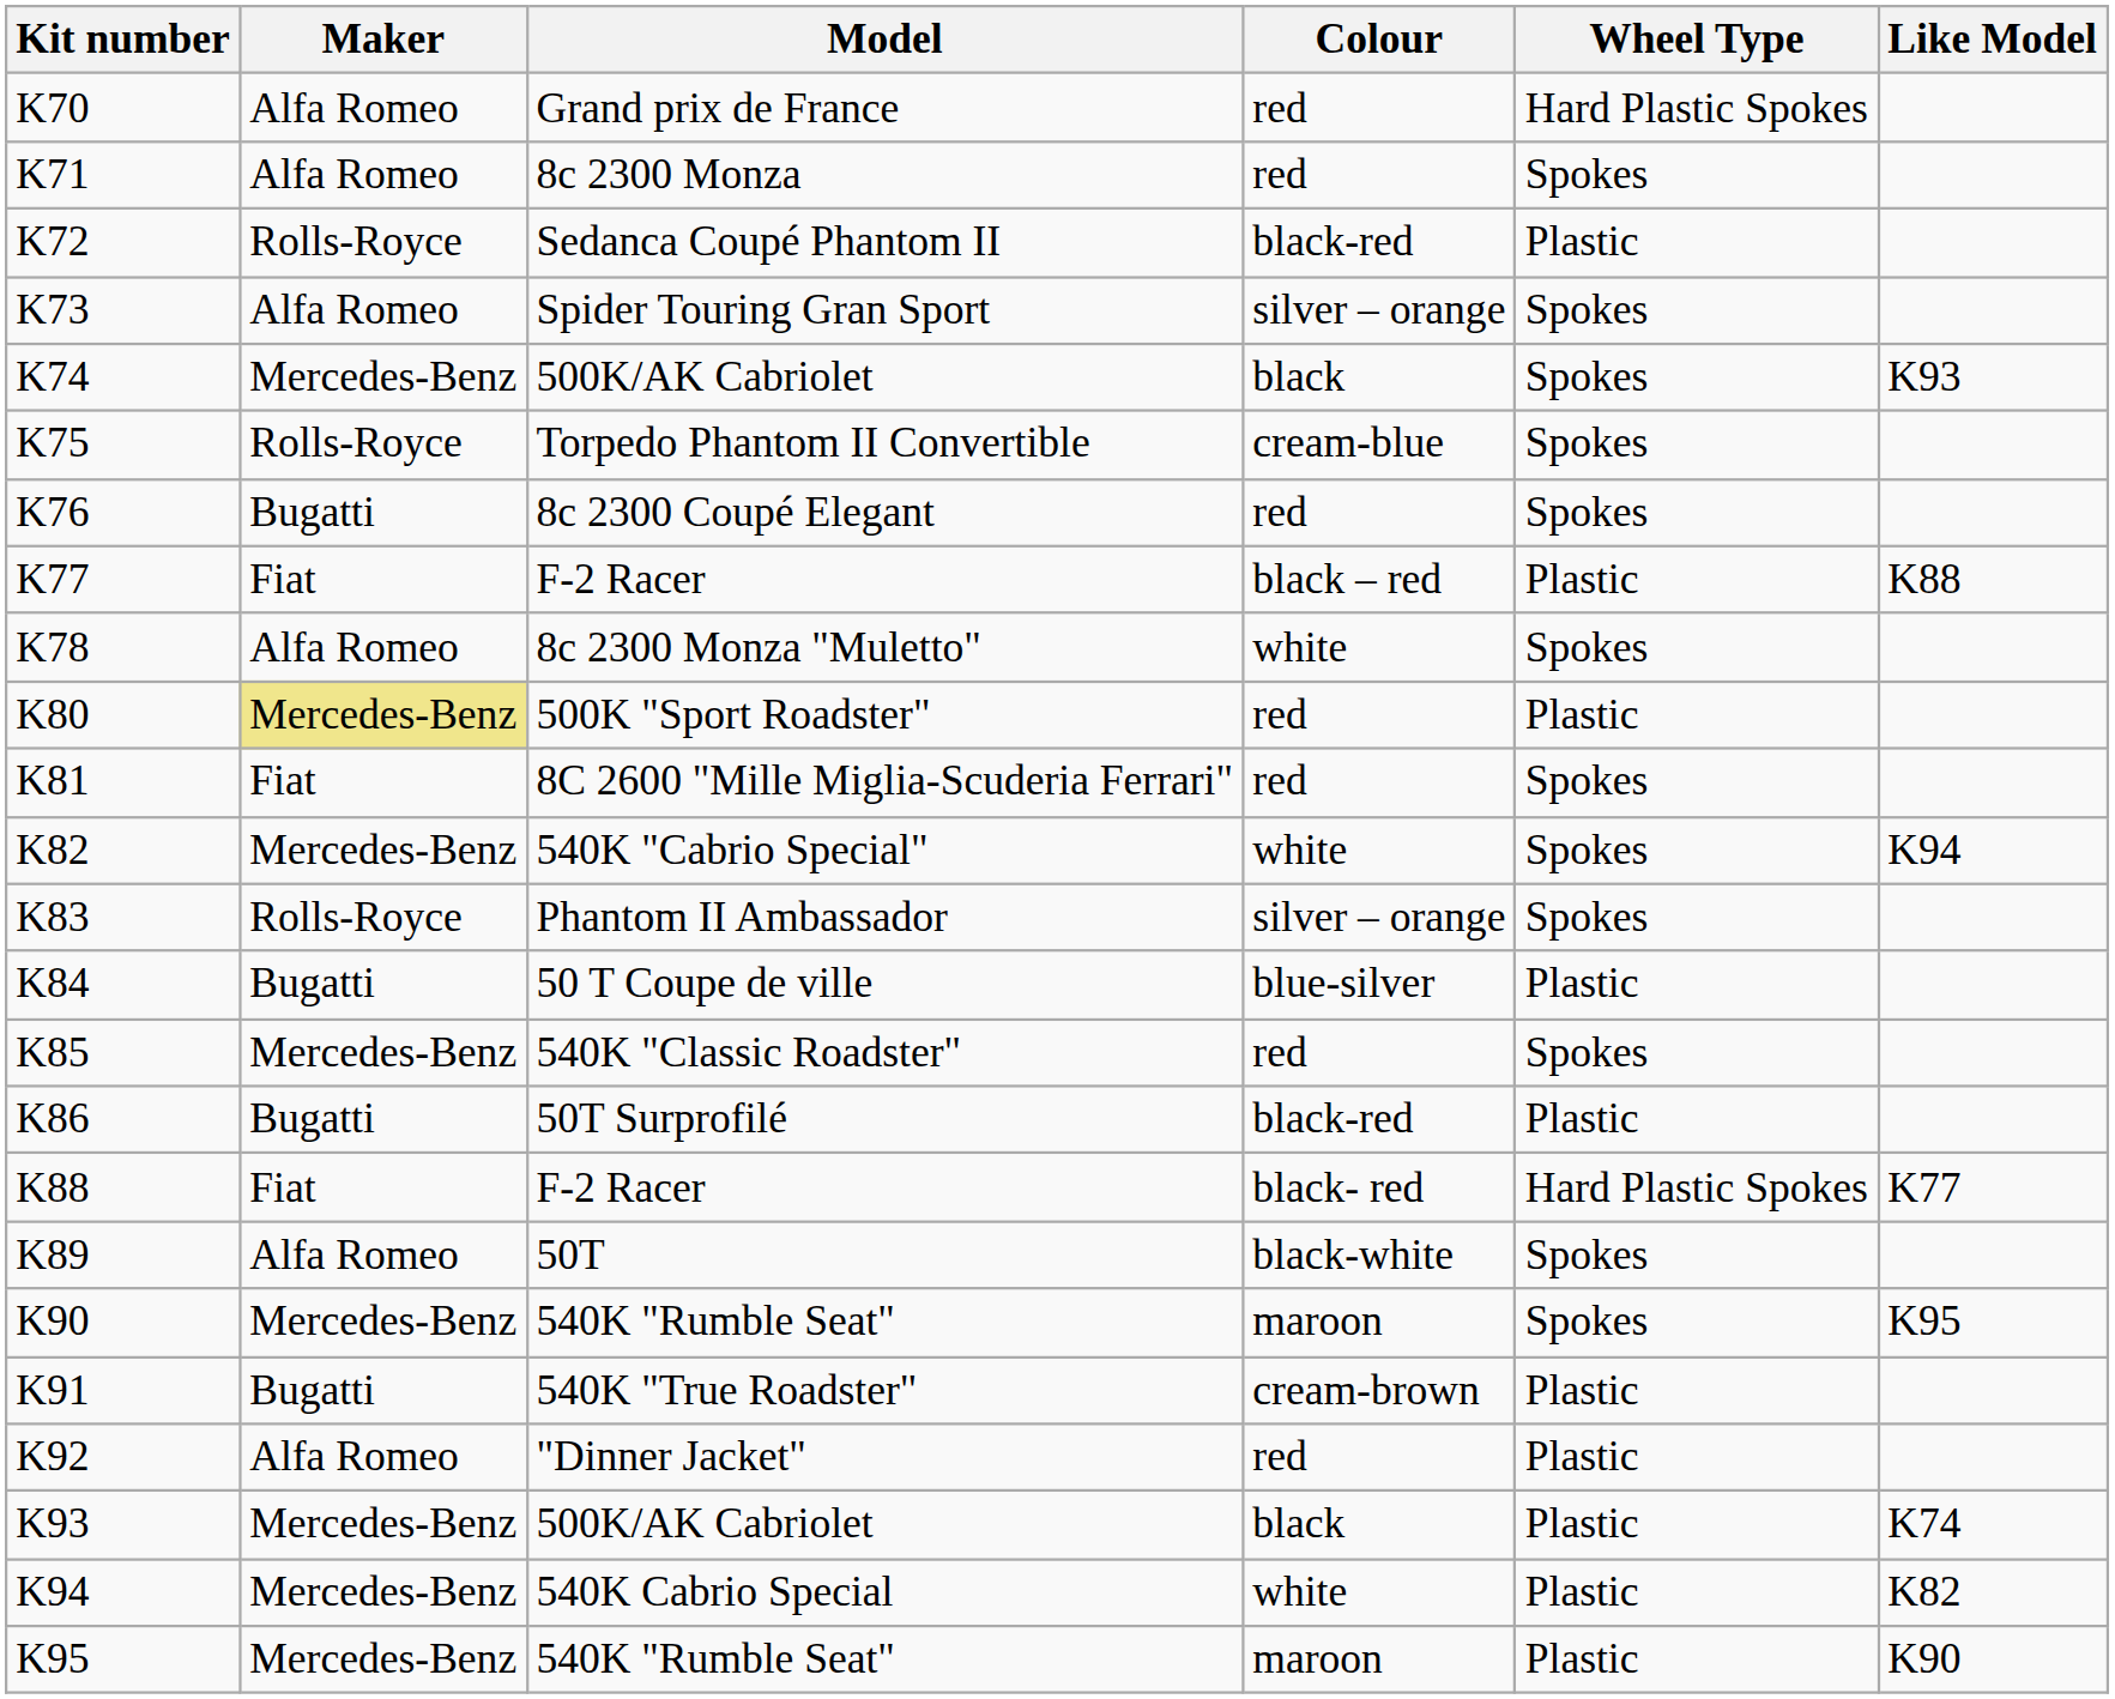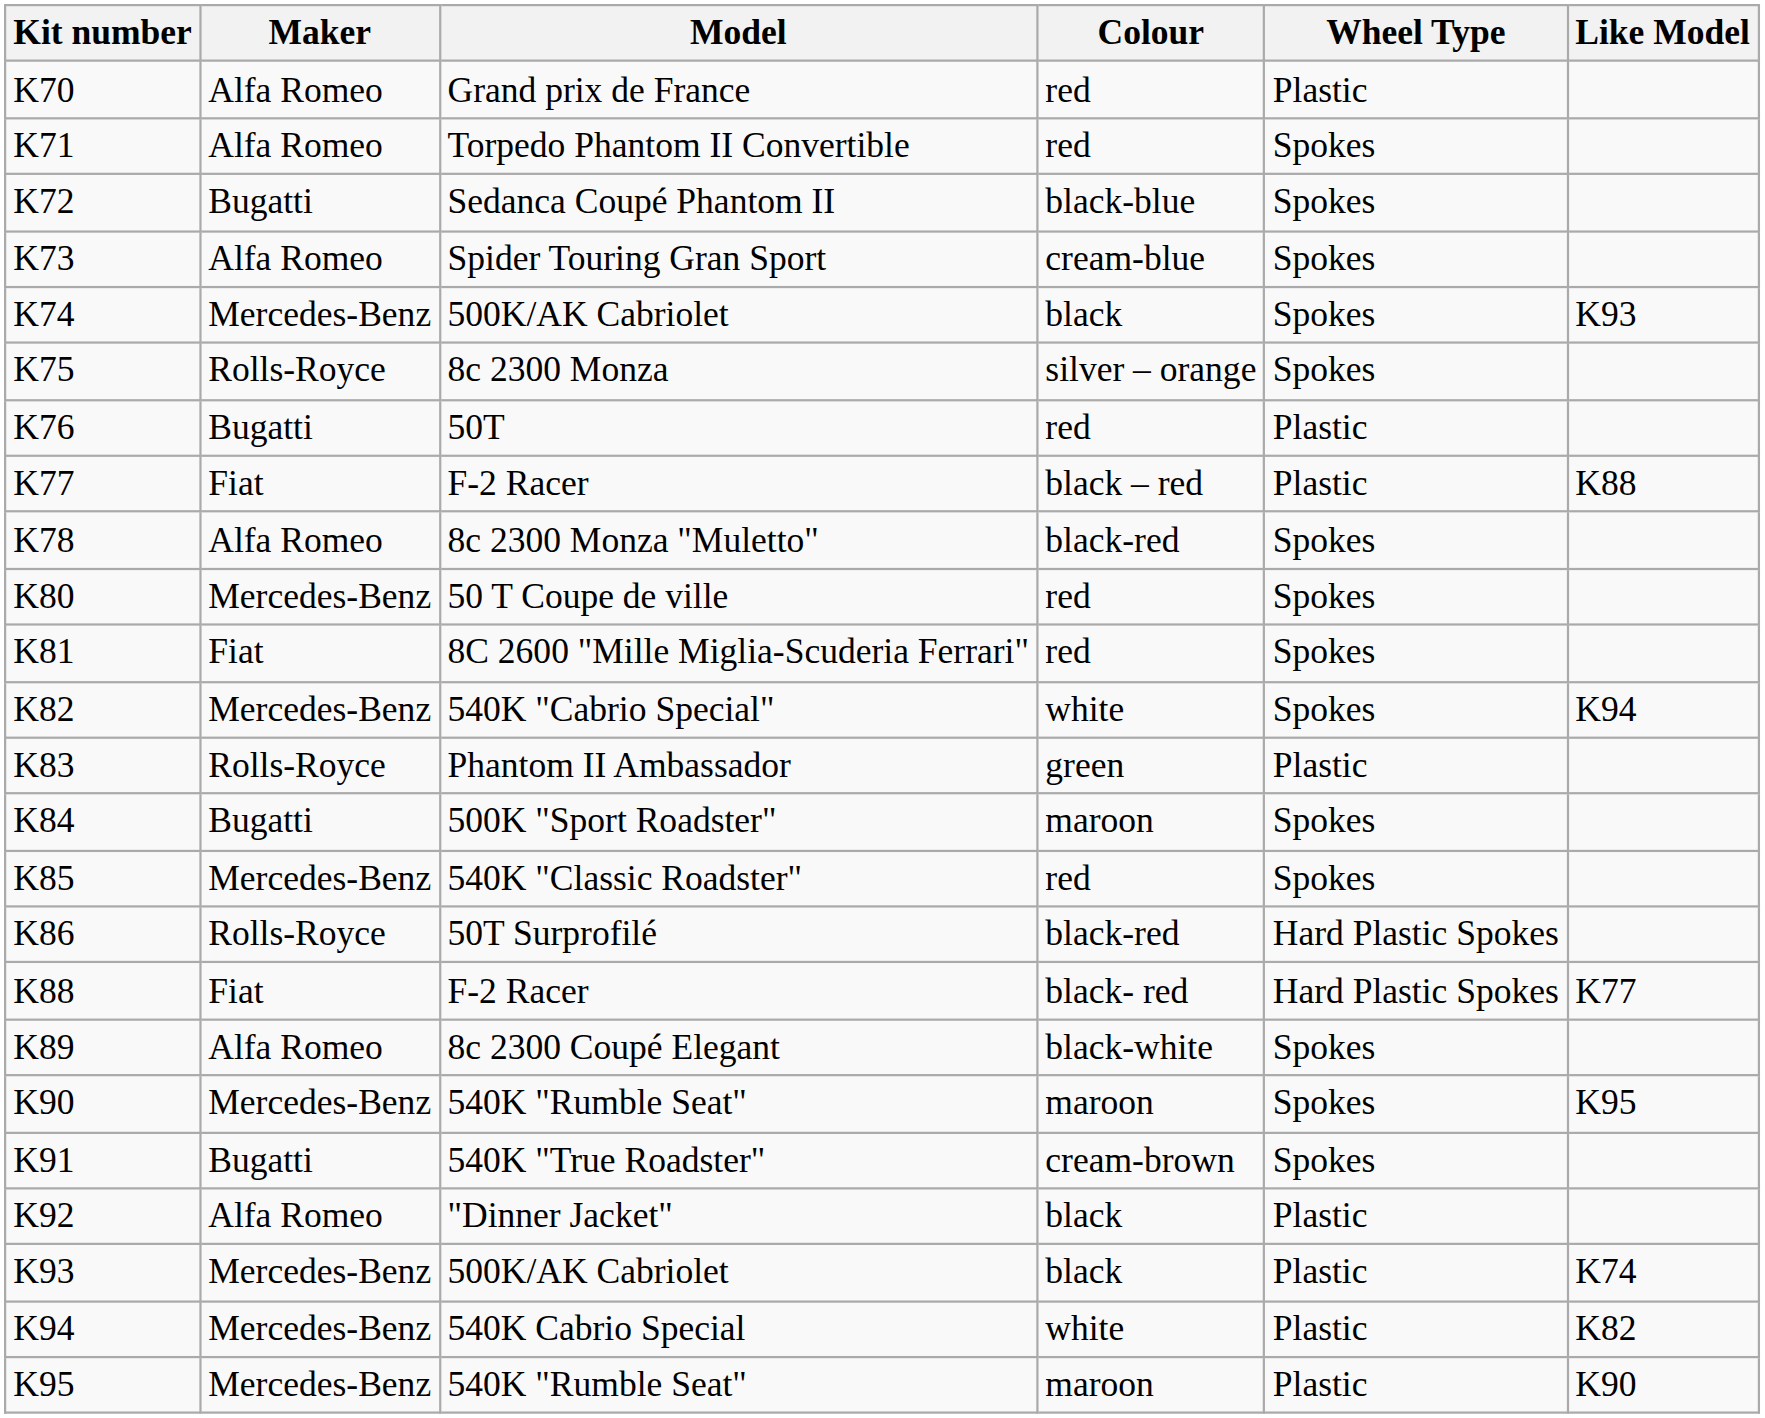 <table class="wikitable sortable">
 <tr>
 <th>Kit number</th>
 <th>Maker</th>
 <th>Model</th>
 <th>Colour</th>
 <th>Wheel Type</th>
 <th>Like Model</th>
 </tr>
 <tr>
 <td>K70</td>
 <td>Alfa Romeo</td>
 <td>Grand prix de France</td>
 <td>red</td>
-<td>Hard Plastic Spokes</td>
+<td>Plastic</td>
 <td></td>
 </tr>
 <tr>
 <td>K71</td>
 <td>Alfa Romeo</td>
-<td>8c 2300 Monza</td>
+<td>Torpedo Phantom II Convertible</td>
 <td>red</td>
 <td>Spokes</td>
 <td></td>
 </tr>
 <tr>
 <td>K72</td>
-<td>Rolls-Royce</td>
+<td>Bugatti</td>
 <td>Sedanca Coupé Phantom II</td>
-<td>black-red</td>
-<td>Plastic</td>
+<td>black-blue</td>
+<td>Spokes</td>
 <td></td>
 </tr>
 <tr>
 <td>K73</td>
 <td>Alfa Romeo</td>
 <td>Spider Touring Gran Sport</td>
-<td>silver – orange</td>
+<td>cream-blue</td>
 <td>Spokes</td>
 <td></td>
 </tr>
 <tr>
 <td>K74</td>
 <td>Mercedes-Benz</td>
 <td>500K/AK Cabriolet</td>
 <td>black</td>
 <td>Spokes</td>
 <td>K93</td>
 </tr>
 <tr>
 <td>K75</td>
 <td>Rolls-Royce</td>
-<td>Torpedo Phantom II Convertible</td>
-<td>cream-blue</td>
+<td>8c 2300 Monza</td>
+<td>silver – orange</td>
 <td>Spokes</td>
 </tr>
 <tr>
 <td>K76</td>
 <td>Bugatti</td>
-<td>8c 2300 Coupé Elegant</td>
+<td>50T</td>
 <td>red</td>
-<td>Spokes</td>
+<td>Plastic</td>
 <td></td>
 </tr>
 <tr>
 <td>K77</td>
 <td>Fiat</td>
 <td>F-2 Racer</td>
 <td>black – red</td>
 <td>Plastic</td>
 <td>K88</td>
 </tr>
 <tr>
 <td>K78</td>
 <td>Alfa Romeo</td>
 <td>8c 2300 Monza "Muletto"</td>
-<td>white</td>
+<td>black-red</td>
 <td>Spokes</td>
 <td></td>
 </tr>
 <tr>
 <td>K80</td>
-<td style="background: khaki;">Mercedes-Benz</td>
-<td>500K "Sport Roadster"</td>
+<td>Mercedes-Benz</td>
+<td>50 T Coupe de ville</td>
 <td>red</td>
-<td>Plastic</td>
+<td>Spokes</td>
 <td></td>
 </tr>
 <tr>
 <td>K81</td>
 <td>Fiat</td>
 <td>8C 2600 "Mille Miglia-Scuderia Ferrari"</td>
 <td>red</td>
 <td>Spokes</td>
 <td></td>
 </tr>
 <tr>
 <td>K82</td>
 <td>Mercedes-Benz</td>
 <td>540K "Cabrio Special"</td>
 <td>white</td>
 <td>Spokes</td>
 <td>K94</td>
 </tr>
 <tr>
 <td>K83</td>
 <td>Rolls-Royce</td>
 <td>Phantom II Ambassador</td>
-<td>silver – orange</td>
-<td>Spokes</td>
+<td>green</td>
+<td>Plastic</td>
 <td></td>
 </tr>
 <tr>
 <td>K84</td>
 <td>Bugatti</td>
-<td>50 T Coupe de ville</td>
-<td>blue-silver</td>
-<td>Plastic</td>
+<td>500K "Sport Roadster"</td>
+<td>maroon</td>
+<td>Spokes</td>
 <td></td>
 </tr>
 <tr>
 <td>K85</td>
 <td>Mercedes-Benz</td>
 <td>540K "Classic Roadster"</td>
 <td>red</td>
 <td>Spokes</td>
 <td></td>
 </tr>
 <tr>
 <td>K86</td>
-<td>Bugatti</td>
+<td>Rolls-Royce</td>
 <td>50T Surprofilé</td>
 <td>black-red</td>
-<td>Plastic</td>
+<td>Hard Plastic Spokes</td>
 <td></td>
 </tr>
 <tr>
 <td>K88</td>
 <td>Fiat</td>
 <td>F-2 Racer</td>
 <td>black- red</td>
 <td>Hard Plastic Spokes</td>
 <td>K77</td>
 </tr>
 <tr>
 <td>K89</td>
 <td>Alfa Romeo</td>
-<td>50T</td>
+<td>8c 2300 Coupé Elegant</td>
 <td>black-white</td>
 <td>Spokes</td>
 <td></td>
 </tr>
 <tr>
 <td>K90</td>
 <td>Mercedes-Benz</td>
 <td>540K "Rumble Seat"</td>
 <td>maroon</td>
 <td>Spokes</td>
 <td>K95</td>
 </tr>
 <tr>
 <td>K91</td>
 <td>Bugatti</td>
 <td>540K "True Roadster"</td>
 <td>cream-brown</td>
-<td>Plastic</td>
+<td>Spokes</td>
 <td></td>
 </tr>
 <tr>
 <td>K92</td>
 <td>Alfa Romeo</td>
 <td>"Dinner Jacket"</td>
-<td>red</td>
+<td>black</td>
 <td>Plastic</td>
 <td></td>
 </tr>
 <tr>
 <td>K93</td>
 <td>Mercedes-Benz</td>
 <td>500K/AK Cabriolet</td>
 <td>black</td>
 <td>Plastic</td>
 <td>K74</td>
 </tr>
 <tr>
 <td>K94</td>
 <td>Mercedes-Benz</td>
 <td>540K Cabrio Special</td>
 <td>white</td>
 <td>Plastic</td>
 <td>K82</td>
 </tr>
 <tr>
 <td>K95</td>
 <td>Mercedes-Benz</td>
 <td>540K "Rumble Seat"</td>
 <td>maroon</td>
 <td>Plastic</td>
 <td>K90</td>
 </tr>
 </table>
